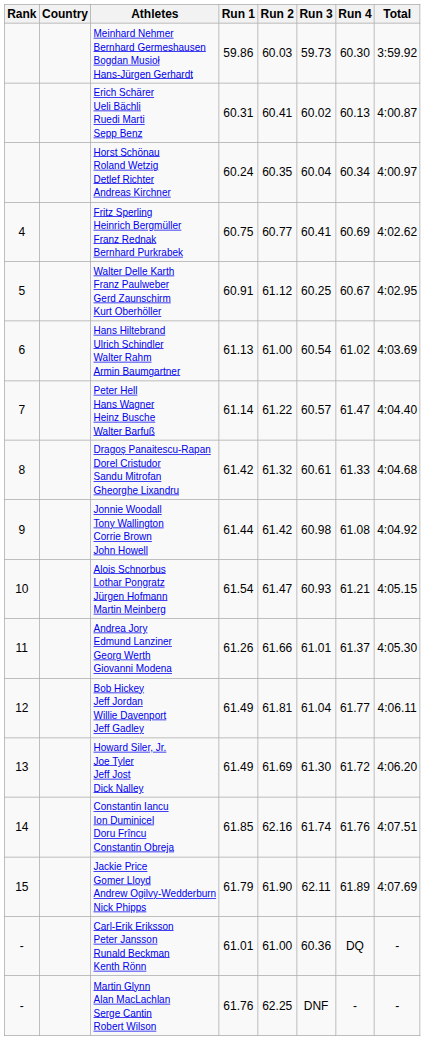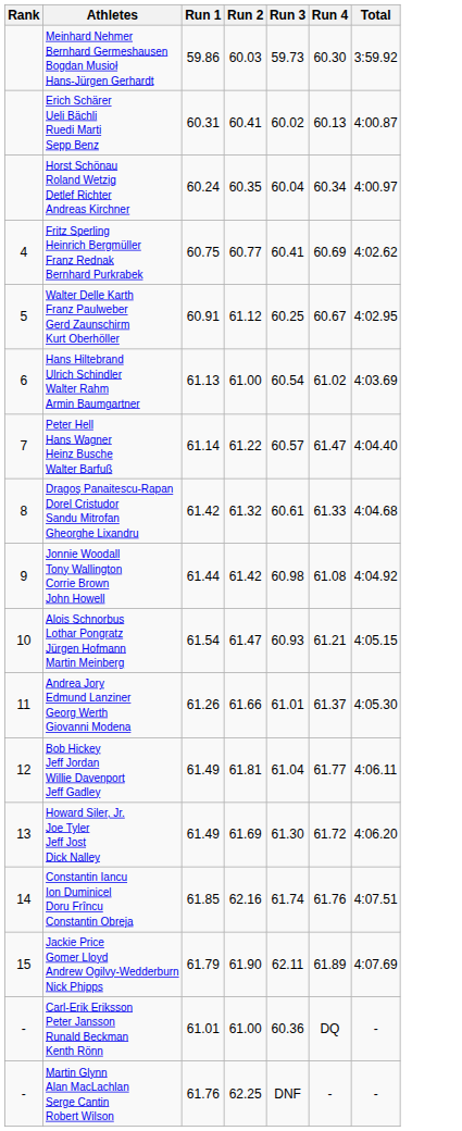 <table class="wikitable sortable" style="text-align:center">
 <tr>
 <th>Rank</th>
-<th>Country</th>
 <th>Athletes</th>
 <th>Run 1</th>
 <th>Run 2</th>
 <th>Run 3</th>
 <th>Run 4</th>
 <th>Total</th>
 </tr>
 <tr>
 <td></td>
-<td align=left></td>
 <td align=left><small> <a href='#'>Meinhard Nehmer</a> <br> <a href='#'>Bernhard Germeshausen</a> <br> <a href='#'>Bogdan Musioł</a> <br> <a href='#'>Hans-Jürgen Gerhardt</a></small></td>
 <td>59.86</td>
 <td>60.03</td>
 <td>59.73</td>
 <td>60.30</td>
 <td>3:59.92</td>
 </tr>
 <tr>
 <td></td>
-<td align=left></td>
 <td align=left><small> <a href='#'>Erich Schärer</a> <br> <a href='#'>Ueli Bächli</a> <br> <a href='#'>Ruedi Marti</a> <br> <a href='#'>Sepp Benz</a></small></td>
 <td>60.31</td>
 <td>60.41</td>
 <td>60.02</td>
 <td>60.13</td>
 <td>4:00.87</td>
 </tr>
 <tr>
 <td></td>
-<td align=left></td>
 <td align=left><small> <a href='#'>Horst Schönau</a> <br> <a href='#'>Roland Wetzig</a> <br> <a href='#'>Detlef Richter</a> <br> <a href='#'>Andreas Kirchner</a></small></td>
 <td>60.24</td>
 <td>60.35</td>
 <td>60.04</td>
 <td>60.34</td>
 <td>4:00.97</td>
 </tr>
 <tr>
 <td>4</td>
-<td align=left></td>
 <td align=left><small> <a href='#'>Fritz Sperling</a> <br> <a href='#'>Heinrich Bergmüller</a> <br> <a href='#'>Franz Rednak</a> <br> <a href='#'>Bernhard Purkrabek</a></small></td>
 <td>60.75</td>
 <td>60.77</td>
 <td>60.41</td>
 <td>60.69</td>
 <td>4:02.62</td>
 </tr>
 <tr>
 <td>5</td>
-<td align=left></td>
 <td align=left><small> <a href='#'>Walter Delle Karth</a> <br> <a href='#'>Franz Paulweber</a> <br> <a href='#'>Gerd Zaunschirm</a> <br> <a href='#'>Kurt Oberhöller</a></small></td>
 <td>60.91</td>
 <td>61.12</td>
 <td>60.25</td>
 <td>60.67</td>
 <td>4:02.95</td>
 </tr>
 <tr>
 <td>6</td>
-<td align=left></td>
 <td align=left><small> <a href='#'>Hans Hiltebrand</a> <br> <a href='#'>Ulrich Schindler</a> <br> <a href='#'>Walter Rahm</a> <br> <a href='#'>Armin Baumgartner</a></small></td>
 <td>61.13</td>
 <td>61.00</td>
 <td>60.54</td>
 <td>61.02</td>
 <td>4:03.69</td>
 </tr>
 <tr>
 <td>7</td>
-<td align=left></td>
 <td align=left><small> <a href='#'>Peter Hell</a> <br> <a href='#'>Hans Wagner</a> <br> <a href='#'>Heinz Busche</a> <br> <a href='#'>Walter Barfuß</a></small></td>
 <td>61.14</td>
 <td>61.22</td>
 <td>60.57</td>
 <td>61.47</td>
 <td>4:04.40</td>
 </tr>
 <tr>
 <td>8</td>
-<td align=left></td>
 <td align=left><small> <a href='#'>Dragoş Panaitescu-Rapan</a> <br> <a href='#'>Dorel Cristudor</a> <br> <a href='#'>Sandu Mitrofan</a> <br> <a href='#'>Gheorghe Lixandru</a></small></td>
 <td>61.42</td>
 <td>61.32</td>
 <td>60.61</td>
 <td>61.33</td>
 <td>4:04.68</td>
 </tr>
 <tr>
 <td>9</td>
-<td align=left></td>
 <td align=left><small> <a href='#'>Jonnie Woodall</a> <br> <a href='#'>Tony Wallington</a> <br> <a href='#'>Corrie Brown</a> <br> <a href='#'>John Howell</a></small></td>
 <td>61.44</td>
 <td>61.42</td>
 <td>60.98</td>
 <td>61.08</td>
 <td>4:04.92</td>
 </tr>
 <tr>
 <td>10</td>
-<td align=left></td>
 <td align=left><small> <a href='#'>Alois Schnorbus</a> <br> <a href='#'>Lothar Pongratz</a> <br> <a href='#'>Jürgen Hofmann</a> <br> <a href='#'>Martin Meinberg</a></small></td>
 <td>61.54</td>
 <td>61.47</td>
 <td>60.93</td>
 <td>61.21</td>
 <td>4:05.15</td>
 </tr>
 <tr>
 <td>11</td>
-<td align=left></td>
 <td align=left><small> <a href='#'>Andrea Jory</a> <br> <a href='#'>Edmund Lanziner</a> <br> <a href='#'>Georg Werth</a> <br> <a href='#'>Giovanni Modena</a></small></td>
 <td>61.26</td>
 <td>61.66</td>
 <td>61.01</td>
 <td>61.37</td>
 <td>4:05.30</td>
 </tr>
 <tr>
 <td>12</td>
-<td align=left></td>
 <td align=left><small> <a href='#'>Bob Hickey</a> <br> <a href='#'>Jeff Jordan</a> <br> <a href='#'>Willie Davenport</a> <br> <a href='#'>Jeff Gadley</a></small></td>
 <td>61.49</td>
 <td>61.81</td>
 <td>61.04</td>
 <td>61.77</td>
 <td>4:06.11</td>
 </tr>
 <tr>
 <td>13</td>
-<td align=left></td>
 <td align=left><small> <a href='#'>Howard Siler, Jr.</a> <br> <a href='#'>Joe Tyler</a> <br> <a href='#'>Jeff Jost</a> <br> <a href='#'>Dick Nalley</a></small></td>
 <td>61.49</td>
 <td>61.69</td>
 <td>61.30</td>
 <td>61.72</td>
 <td>4:06.20</td>
 </tr>
 <tr>
 <td>14</td>
-<td align=left></td>
 <td align=left><small> <a href='#'>Constantin Iancu</a> <br> <a href='#'>Ion Duminicel</a> <br> <a href='#'>Doru Frîncu</a> <br> <a href='#'>Constantin Obreja</a></small></td>
 <td>61.85</td>
 <td>62.16</td>
 <td>61.74</td>
 <td>61.76</td>
 <td>4:07.51</td>
 </tr>
 <tr>
 <td>15</td>
-<td align=left></td>
 <td align=left><small> <a href='#'>Jackie Price</a> <br> <a href='#'>Gomer Lloyd</a> <br> <a href='#'>Andrew Ogilvy-Wedderburn</a> <br> <a href='#'>Nick Phipps</a></small></td>
 <td>61.79</td>
 <td>61.90</td>
 <td>62.11</td>
 <td>61.89</td>
 <td>4:07.69</td>
 </tr>
 <tr>
 <td>-</td>
-<td align=left></td>
 <td align=left><small> <a href='#'>Carl-Erik Eriksson</a> <br> <a href='#'>Peter Jansson</a> <br> <a href='#'>Runald Beckman</a> <br> <a href='#'>Kenth Rönn</a></small></td>
 <td>61.01</td>
 <td>61.00</td>
 <td>60.36</td>
 <td>DQ</td>
 <td>-</td>
 </tr>
 <tr>
 <td>-</td>
-<td align=left></td>
 <td align=left><small> <a href='#'>Martin Glynn</a> <br> <a href='#'>Alan MacLachlan</a> <br> <a href='#'>Serge Cantin</a> <br> <a href='#'>Robert Wilson</a></small></td>
 <td>61.76</td>
 <td>62.25</td>
 <td>DNF</td>
 <td>-</td>
 <td>-</td>
 </tr>
 </table>
